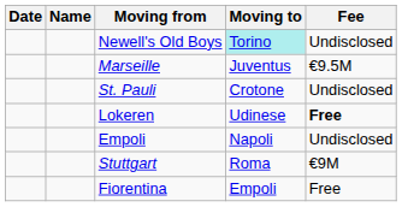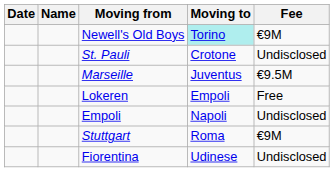 <table class="wikitable sortable">
 <tr>
 <th>Date</th>
 <th>Name</th>
 <th>Moving from</th>
 <th>Moving to</th>
 <th>Fee</th>
 </tr>
 <tr>
 <td><strong></strong></td>
 <td><span></span> </td>
 <td><span></span> <a href='#'>Newell's Old Boys</a></td>
 <td style="background: paleturquoise;"><a href='#'>Torino</a></td>
+<td>€9M</td>
+</tr>
+<tr>
+<td></td>
+<td><span></span> </td>
+<td><span></span> <em><a href='#'>St. Pauli</a></em></td>
+<td><a href='#'>Crotone</a></td>
 <td>Undisclosed</td>
 </tr>
 <tr>
 <td></td>
 <td><span></span> </td>
 <td><span></span> <em><a href='#'>Marseille</a></em></td>
 <td><a href='#'>Juventus</a></td>
 <td>€9.5M</td>
 </tr>
 <tr>
-<td></td>
-<td><span></span> </td>
-<td><span></span> <em><a href='#'>St. Pauli</a></em></td>
-<td><a href='#'>Crotone</a></td>
-<td>Undisclosed</td>
-</tr>
-<tr>
 <td><strong></strong></td>
 <td><span></span> </td>
 <td><span></span> <a href='#'>Lokeren</a></td>
-<td><a href='#'>Udinese</a></td>
-<td><strong>Free</strong></td>
+<td><a href='#'>Empoli</a></td>
+<td>Free</td>
 </tr>
 <tr>
 <td></td>
 <td></td>
 <td><a href='#'>Empoli</a></td>
 <td><a href='#'>Napoli</a></td>
 <td>Undisclosed</td>
 </tr>
 <tr>
 <td></td>
 <td><span></span> </td>
 <td><span></span> <em><a href='#'>Stuttgart</a></em></td>
 <td><a href='#'>Roma</a></td>
 <td>€9M</td>
 </tr>
 <tr>
 <td><strong></strong></td>
 <td></td>
 <td><a href='#'>Fiorentina</a></td>
-<td><a href='#'>Empoli</a></td>
-<td>Free</td>
+<td><a href='#'>Udinese</a></td>
+<td>Undisclosed</td>
 </tr>
 </table>
